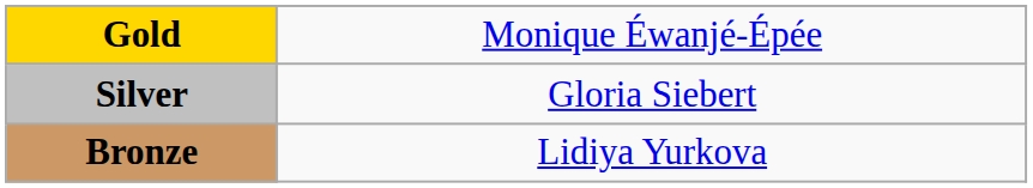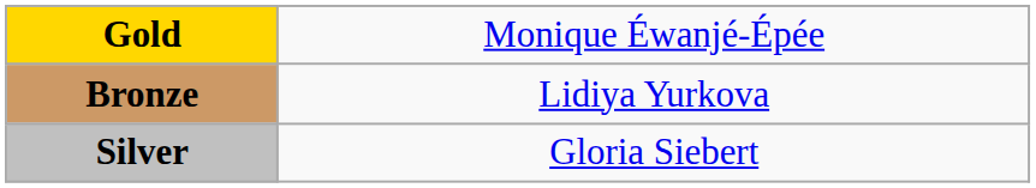 <table class="wikitable" style="text-align:center; " width="35%">
 <tr>
 <td bgcolor="gold"><strong>Gold</strong></td>
 <td><a href='#'>Monique Éwanjé-Épée</a><br>  <small><em></em></small></td>
 </tr>
 <tr>
+<td bgcolor="CC9966"><strong>Bronze</strong></td>
+<td><a href='#'>Lidiya Yurkova</a><br>  <small><em></em></small></td>
+</tr>
+<tr>
 <td bgcolor="silver"><strong>Silver</strong></td>
 <td><a href='#'>Gloria Siebert</a><br>  <small><em></em></small></td>
 </tr>
-<tr>
-<td bgcolor="CC9966"><strong>Bronze</strong></td>
-<td><a href='#'>Lidiya Yurkova</a><br>  <small><em></em></small></td>
-</tr>
 </table>
